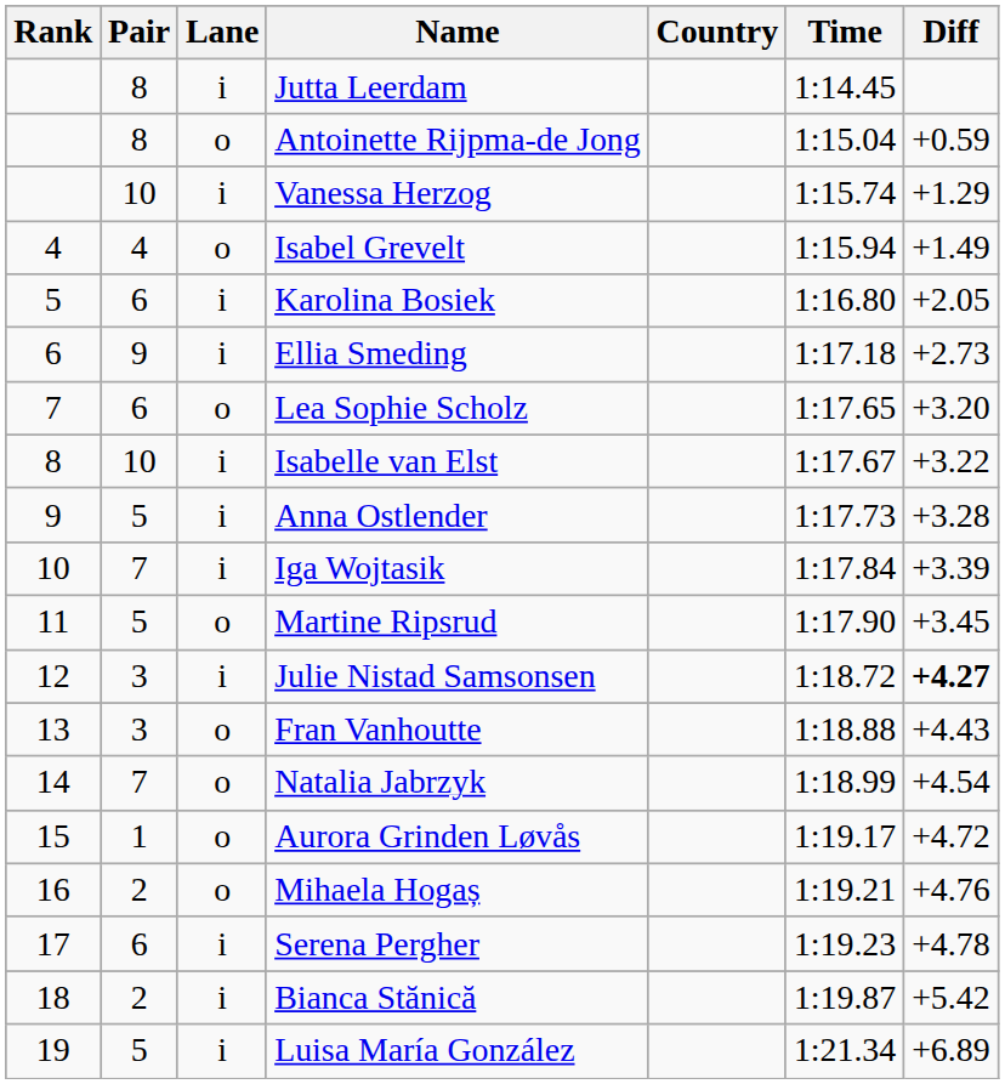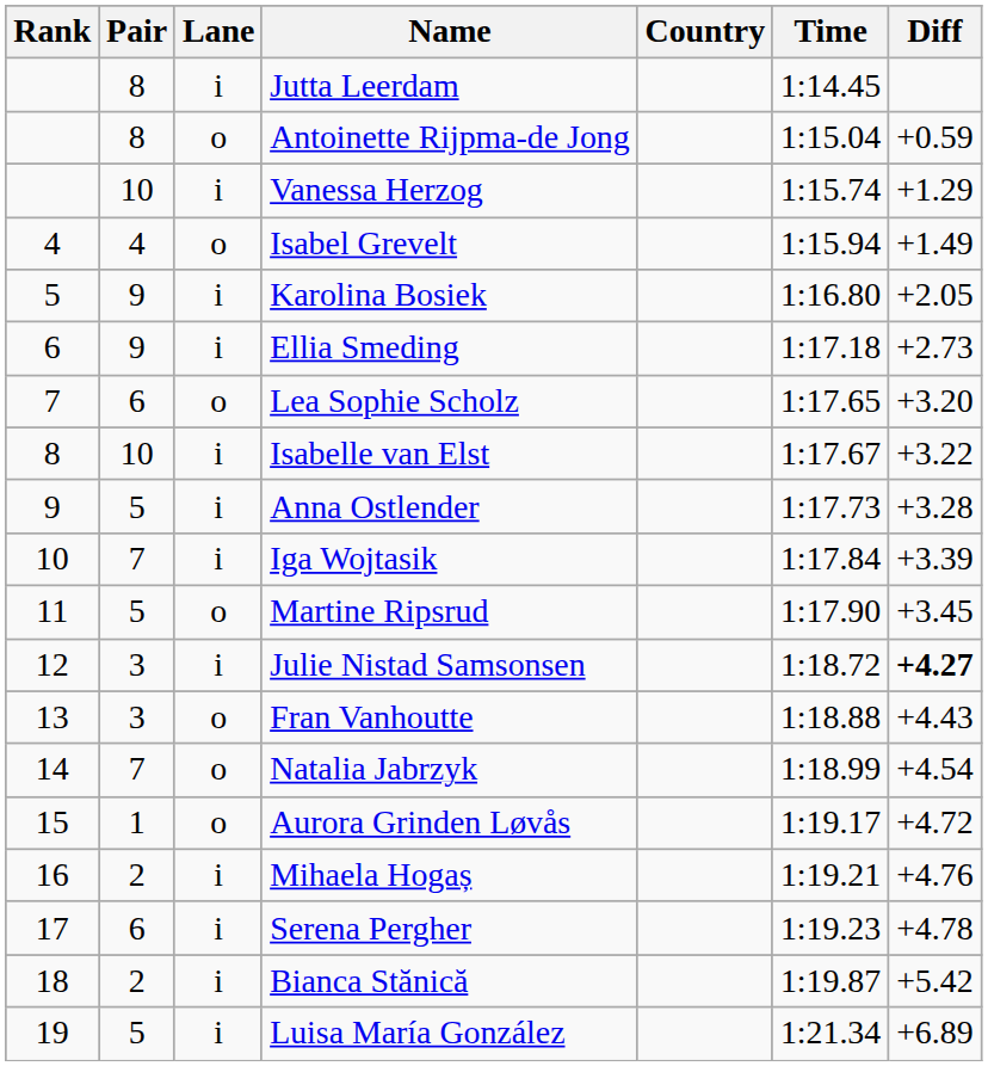 <table class="wikitable sortable" style="text-align:center">
 <tr>
 <th>Rank</th>
 <th>Pair</th>
 <th>Lane</th>
 <th>Name</th>
 <th>Country</th>
 <th>Time</th>
 <th>Diff</th>
 </tr>
 <tr>
 <td></td>
 <td>8</td>
 <td>i</td>
 <td align=left><a href='#'>Jutta Leerdam</a></td>
 <td align=left></td>
 <td>1:14.45</td>
 <td></td>
 </tr>
 <tr>
 <td></td>
 <td>8</td>
 <td>o</td>
 <td align=left><a href='#'>Antoinette Rijpma-de Jong</a></td>
 <td align=left></td>
 <td>1:15.04</td>
 <td>+0.59</td>
 </tr>
 <tr>
 <td></td>
 <td>10</td>
 <td>i</td>
 <td align=left><a href='#'>Vanessa Herzog</a></td>
 <td align=left></td>
 <td>1:15.74</td>
 <td>+1.29</td>
 </tr>
 <tr>
 <td>4</td>
 <td>4</td>
 <td>o</td>
 <td align=left><a href='#'>Isabel Grevelt</a></td>
 <td align=left></td>
 <td>1:15.94</td>
 <td>+1.49</td>
 </tr>
 <tr>
 <td>5</td>
-<td>6</td>
+<td>9</td>
 <td>i</td>
 <td align=left><a href='#'>Karolina Bosiek</a></td>
 <td align=left></td>
 <td>1:16.80</td>
 <td>+2.05</td>
 </tr>
 <tr>
 <td>6</td>
 <td>9</td>
 <td>i</td>
 <td align=left><a href='#'>Ellia Smeding</a></td>
 <td align=left></td>
 <td>1:17.18</td>
 <td>+2.73</td>
 </tr>
 <tr>
 <td>7</td>
 <td>6</td>
 <td>o</td>
 <td align=left><a href='#'>Lea Sophie Scholz</a></td>
 <td align=left></td>
 <td>1:17.65</td>
 <td>+3.20</td>
 </tr>
 <tr>
 <td>8</td>
 <td>10</td>
 <td>i</td>
 <td align=left><a href='#'>Isabelle van Elst</a></td>
 <td align=left></td>
 <td>1:17.67</td>
 <td>+3.22</td>
 </tr>
 <tr>
 <td>9</td>
 <td>5</td>
 <td>i</td>
 <td align=left><a href='#'>Anna Ostlender</a></td>
 <td align=left></td>
 <td>1:17.73</td>
 <td>+3.28</td>
 </tr>
 <tr>
 <td>10</td>
 <td>7</td>
 <td>i</td>
 <td align=left><a href='#'>Iga Wojtasik</a></td>
 <td align=left></td>
 <td>1:17.84</td>
 <td>+3.39</td>
 </tr>
 <tr>
 <td>11</td>
 <td>5</td>
 <td>o</td>
 <td align=left><a href='#'>Martine Ripsrud</a></td>
 <td align=left></td>
 <td>1:17.90</td>
 <td>+3.45</td>
 </tr>
 <tr>
 <td>12</td>
 <td>3</td>
 <td>i</td>
 <td align=left><a href='#'>Julie Nistad Samsonsen</a></td>
 <td align=left></td>
 <td>1:18.72</td>
 <td><strong>+4.27</strong></td>
 </tr>
 <tr>
 <td>13</td>
 <td>3</td>
 <td>o</td>
 <td align=left><a href='#'>Fran Vanhoutte</a></td>
 <td align=left></td>
 <td>1:18.88</td>
 <td>+4.43</td>
 </tr>
 <tr>
 <td>14</td>
 <td>7</td>
 <td>o</td>
 <td align=left><a href='#'>Natalia Jabrzyk</a></td>
 <td align=left></td>
 <td>1:18.99</td>
 <td>+4.54</td>
 </tr>
 <tr>
 <td>15</td>
 <td>1</td>
 <td>o</td>
 <td align=left><a href='#'>Aurora Grinden Løvås</a></td>
 <td align=left></td>
 <td>1:19.17</td>
 <td>+4.72</td>
 </tr>
 <tr>
 <td>16</td>
 <td>2</td>
-<td>o</td>
+<td>i</td>
 <td align=left><a href='#'>Mihaela Hogaș</a></td>
 <td align=left></td>
 <td>1:19.21</td>
 <td>+4.76</td>
 </tr>
 <tr>
 <td>17</td>
 <td>6</td>
 <td>i</td>
 <td align=left><a href='#'>Serena Pergher</a></td>
 <td align=left></td>
 <td>1:19.23</td>
 <td>+4.78</td>
 </tr>
 <tr>
 <td>18</td>
 <td>2</td>
 <td>i</td>
 <td align=left><a href='#'>Bianca Stănică</a></td>
 <td align=left></td>
 <td>1:19.87</td>
 <td>+5.42</td>
 </tr>
 <tr>
 <td>19</td>
 <td>5</td>
 <td>i</td>
 <td align=left><a href='#'>Luisa María González</a></td>
 <td align=left></td>
 <td>1:21.34</td>
 <td>+6.89</td>
 </tr>
 </table>
